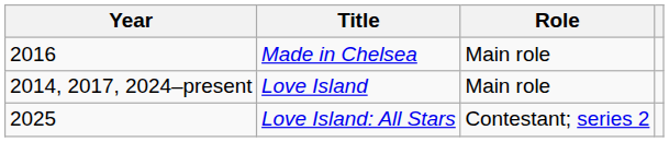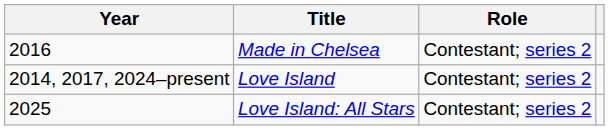 <table class="wikitable">
 <tr>
 <th>Year</th>
 <th>Title</th>
 <th>Role</th>
 <th></th>
 </tr>
 <tr>
 <td>2016</td>
 <td><em><a href='#'>Made in Chelsea</a></em></td>
-<td>Main role</td>
+<td>Contestant; <a href='#'>series 2</a></td>
 <td align="center"></td>
 </tr>
 <tr>
 <td>2014, 2017, 2024–present</td>
 <td><em><a href='#'>Love Island</a></em></td>
-<td>Main role</td>
+<td>Contestant; <a href='#'>series 2</a></td>
 <td align="center"></td>
 </tr>
 <tr>
 <td>2025</td>
 <td><em><a href='#'>Love Island: All Stars</a></em></td>
 <td>Contestant; <a href='#'>series 2</a></td>
 <td align="center"></td>
 </tr>
 </table>
